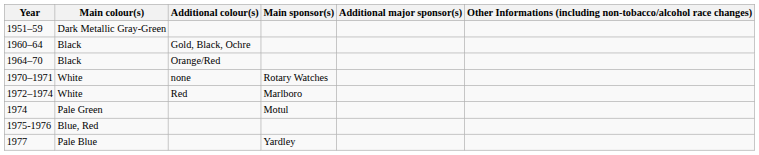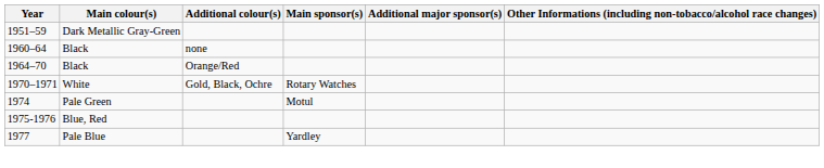 <table class="wikitable">
 <tr>
 <th>Year</th>
 <th>Main colour(s)</th>
 <th>Additional colour(s)</th>
 <th>Main sponsor(s)</th>
 <th>Additional major sponsor(s)</th>
 <th>Other Informations (including non-tobacco/alcohol race changes)</th>
 </tr>
 <tr>
 <td>1951–59</td>
 <td>Dark Metallic Gray-Green</td>
 <td></td>
 <td></td>
 <td></td>
 <td></td>
 </tr>
 <tr>
 <td>1960–64</td>
 <td>Black</td>
-<td>Gold, Black, Ochre</td>
+<td>none</td>
 <td></td>
 <td></td>
 <td></td>
 </tr>
 <tr>
 <td>1964–70</td>
 <td>Black</td>
 <td>Orange/Red</td>
 <td></td>
 <td></td>
 <td></td>
 </tr>
 <tr>
 <td>1970–1971</td>
 <td>White</td>
-<td>none</td>
+<td>Gold, Black, Ochre</td>
 <td>Rotary Watches</td>
-<td></td>
-<td></td>
-</tr>
-<tr>
-<td>1972–1974</td>
-<td>White</td>
-<td>Red</td>
-<td>Marlboro</td>
 <td></td>
 <td></td>
 </tr>
 <tr>
 <td>1974</td>
 <td>Pale Green</td>
 <td></td>
 <td>Motul</td>
 <td></td>
 <td></td>
 </tr>
 <tr>
 <td>1975-1976</td>
 <td>Blue, Red</td>
 <td></td>
 <td></td>
 <td></td>
 <td></td>
 </tr>
 <tr>
 <td>1977</td>
 <td>Pale Blue</td>
 <td></td>
 <td>Yardley</td>
 <td></td>
 <td></td>
 </tr>
 </table>
